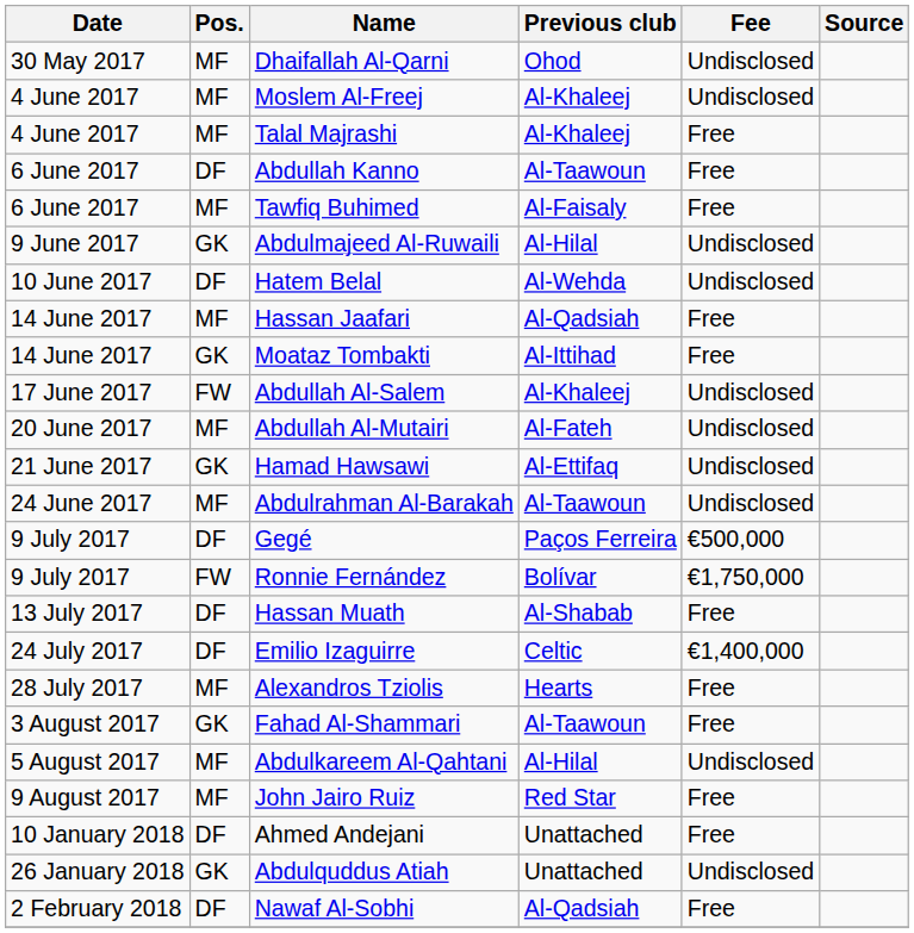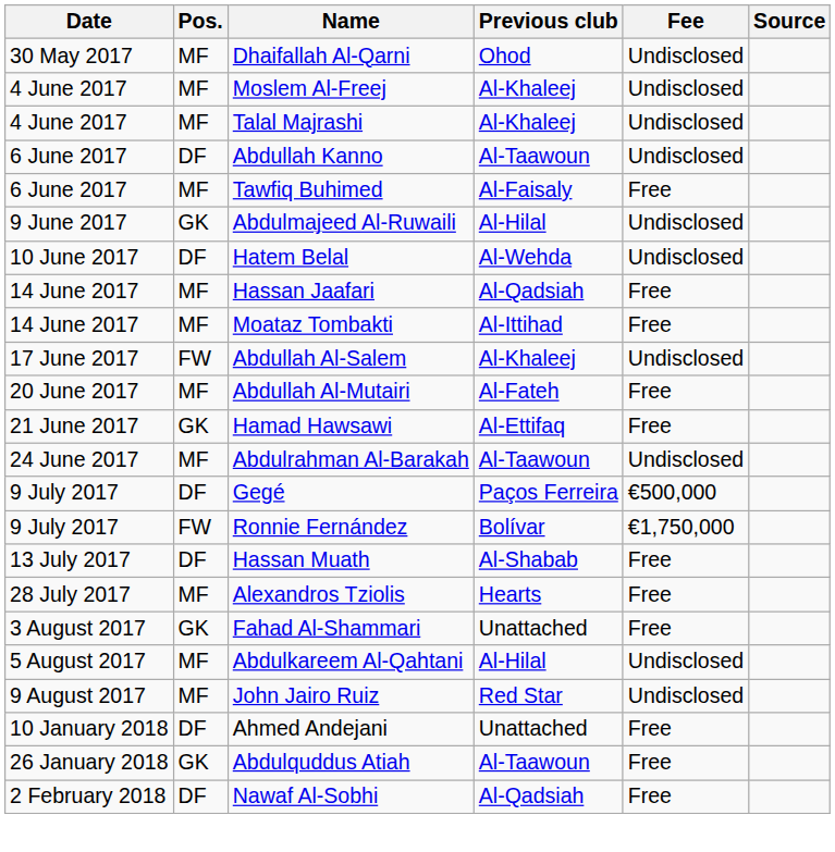 <table class="wikitable" style="text-align:left">
 <tr>
 <th>Date</th>
 <th>Pos.</th>
 <th>Name</th>
 <th>Previous club</th>
 <th>Fee</th>
 <th>Source</th>
 </tr>
 <tr>
 <td>30 May 2017</td>
 <td>MF</td>
 <td> <a href='#'>Dhaifallah Al-Qarni</a></td>
 <td> <a href='#'>Ohod</a></td>
 <td>Undisclosed</td>
 <td></td>
 </tr>
 <tr>
 <td>4 June 2017</td>
 <td>MF</td>
 <td> <a href='#'>Moslem Al-Freej</a></td>
 <td> <a href='#'>Al-Khaleej</a></td>
 <td>Undisclosed</td>
 <td></td>
 </tr>
 <tr>
 <td>4 June 2017</td>
 <td>MF</td>
 <td> <a href='#'>Talal Majrashi</a></td>
 <td> <a href='#'>Al-Khaleej</a></td>
-<td>Free</td>
+<td>Undisclosed</td>
 <td></td>
 </tr>
 <tr>
 <td>6 June 2017</td>
 <td>DF</td>
 <td> <a href='#'>Abdullah Kanno</a></td>
 <td> <a href='#'>Al-Taawoun</a></td>
-<td>Free</td>
+<td>Undisclosed</td>
 <td></td>
 </tr>
 <tr>
 <td>6 June 2017</td>
 <td>MF</td>
 <td> <a href='#'>Tawfiq Buhimed</a></td>
 <td> <a href='#'>Al-Faisaly</a></td>
 <td>Free</td>
 <td></td>
 </tr>
 <tr>
 <td>9 June 2017</td>
 <td>GK</td>
 <td> <a href='#'>Abdulmajeed Al-Ruwaili</a></td>
 <td> <a href='#'>Al-Hilal</a></td>
 <td>Undisclosed</td>
 <td></td>
 </tr>
 <tr>
 <td>10 June 2017</td>
 <td>DF</td>
 <td> <a href='#'>Hatem Belal</a></td>
 <td> <a href='#'>Al-Wehda</a></td>
 <td>Undisclosed</td>
 <td></td>
 </tr>
 <tr>
 <td>14 June 2017</td>
 <td>MF</td>
 <td> <a href='#'>Hassan Jaafari</a></td>
 <td> <a href='#'>Al-Qadsiah</a></td>
 <td>Free</td>
 <td></td>
 </tr>
 <tr>
 <td>14 June 2017</td>
-<td>GK</td>
+<td>MF</td>
 <td> <a href='#'>Moataz Tombakti</a></td>
 <td> <a href='#'>Al-Ittihad</a></td>
 <td>Free</td>
 <td></td>
 </tr>
 <tr>
 <td>17 June 2017</td>
 <td>FW</td>
 <td> <a href='#'>Abdullah Al-Salem</a></td>
 <td> <a href='#'>Al-Khaleej</a></td>
 <td>Undisclosed</td>
 <td></td>
 </tr>
 <tr>
 <td>20 June 2017</td>
 <td>MF</td>
 <td> <a href='#'>Abdullah Al-Mutairi</a></td>
 <td> <a href='#'>Al-Fateh</a></td>
-<td>Undisclosed</td>
+<td>Free</td>
 <td></td>
 </tr>
 <tr>
 <td>21 June 2017</td>
 <td>GK</td>
 <td> <a href='#'>Hamad Hawsawi</a></td>
 <td> <a href='#'>Al-Ettifaq</a></td>
-<td>Undisclosed</td>
+<td>Free</td>
 <td></td>
 </tr>
 <tr>
 <td>24 June 2017</td>
 <td>MF</td>
 <td> <a href='#'>Abdulrahman Al-Barakah</a></td>
 <td> <a href='#'>Al-Taawoun</a></td>
 <td>Undisclosed</td>
 <td></td>
 </tr>
 <tr>
 <td>9 July 2017</td>
 <td>DF</td>
 <td> <a href='#'>Gegé</a></td>
 <td> <a href='#'>Paços Ferreira</a></td>
 <td>€500,000</td>
 <td></td>
 </tr>
 <tr>
 <td>9 July 2017</td>
 <td>FW</td>
 <td> <a href='#'>Ronnie Fernández</a></td>
 <td> <a href='#'>Bolívar</a></td>
 <td>€1,750,000</td>
 <td></td>
 </tr>
 <tr>
 <td>13 July 2017</td>
 <td>DF</td>
 <td> <a href='#'>Hassan Muath</a></td>
 <td> <a href='#'>Al-Shabab</a></td>
 <td>Free</td>
 <td></td>
 </tr>
 <tr>
-<td>24 July 2017</td>
-<td>DF</td>
-<td> <a href='#'>Emilio Izaguirre</a></td>
-<td> <a href='#'>Celtic</a></td>
-<td>€1,400,000</td>
-<td></td>
-</tr>
-<tr>
 <td>28 July 2017</td>
 <td>MF</td>
 <td> <a href='#'>Alexandros Tziolis</a></td>
 <td> <a href='#'>Hearts</a></td>
 <td>Free</td>
 <td></td>
 </tr>
 <tr>
 <td>3 August 2017</td>
 <td>GK</td>
 <td> <a href='#'>Fahad Al-Shammari</a></td>
-<td> <a href='#'>Al-Taawoun</a></td>
+<td>Unattached</td>
 <td>Free</td>
 <td></td>
 </tr>
 <tr>
 <td>5 August 2017</td>
 <td>MF</td>
 <td> <a href='#'>Abdulkareem Al-Qahtani</a></td>
 <td> <a href='#'>Al-Hilal</a></td>
 <td>Undisclosed</td>
 <td></td>
 </tr>
 <tr>
 <td>9 August 2017</td>
 <td>MF</td>
 <td> <a href='#'>John Jairo Ruiz</a></td>
 <td> <a href='#'>Red Star</a></td>
-<td>Free</td>
+<td>Undisclosed</td>
 <td></td>
 </tr>
 <tr>
 <td>10 January 2018</td>
 <td>DF</td>
 <td> Ahmed Andejani</td>
 <td>Unattached</td>
 <td>Free</td>
 <td></td>
 </tr>
 <tr>
 <td>26 January 2018</td>
 <td>GK</td>
 <td> <a href='#'>Abdulquddus Atiah</a></td>
-<td>Unattached</td>
-<td>Undisclosed</td>
+<td> <a href='#'>Al-Taawoun</a></td>
+<td>Free</td>
 <td></td>
 </tr>
 <tr>
 <td>2 February 2018</td>
 <td>DF</td>
 <td> <a href='#'>Nawaf Al-Sobhi</a></td>
 <td> <a href='#'>Al-Qadsiah</a></td>
 <td>Free</td>
 <td></td>
 </tr>
 <tr>
 </tr>
 </table>
